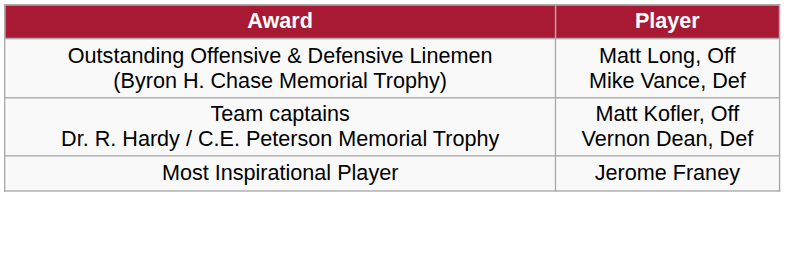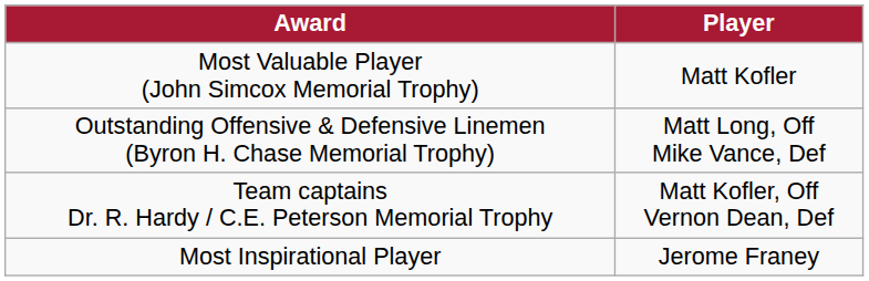 <table class="wikitable" width="65%">
 <tr>
 <th style="background:#A81933;color:#FFFFFF;">Award</th>
 <th style="background:#A81933;color:#FFFFFF;">Player</th>
+</tr>
+<tr align="center" bgcolor="">
+<td>Most Valuable Player<br>(John Simcox Memorial Trophy)</td>
+<td>Matt Kofler</td>
 </tr>
 <tr align="center" bgcolor="">
 <td>Outstanding Offensive & Defensive Linemen<br>(Byron H. Chase Memorial Trophy)</td>
 <td>Matt Long, Off<br>Mike Vance, Def</td>
 </tr>
 <tr align="center" bgcolor="">
 <td>Team captains<br>Dr. R. Hardy / C.E. Peterson Memorial Trophy</td>
 <td>Matt Kofler, Off<br>Vernon Dean, Def</td>
 </tr>
 <tr align="center" bgcolor="">
 <td>Most Inspirational Player</td>
 <td>Jerome Franey</td>
 </tr>
 </table>
